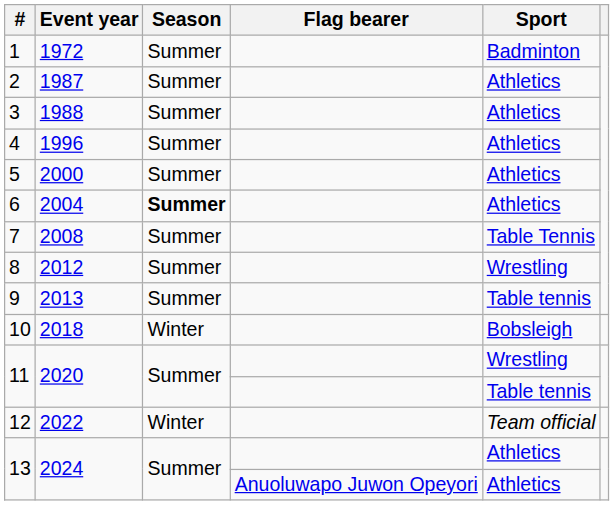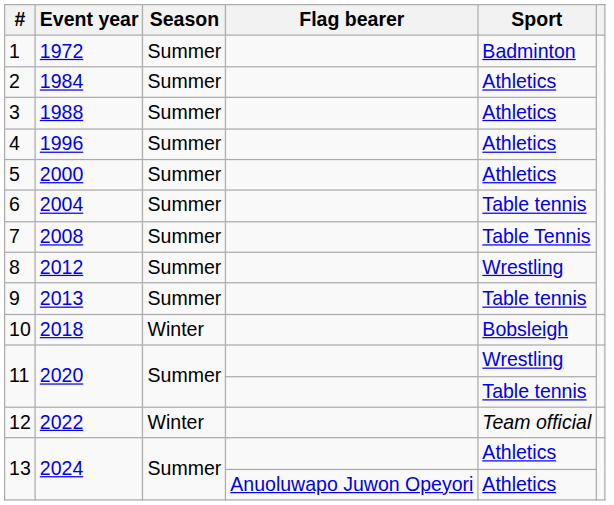 <table class="wikitable sortable">
 <tr>
 <th>#</th>
 <th>Event year</th>
 <th>Season</th>
 <th>Flag bearer</th>
 <th>Sport</th>
 <th></th>
 </tr>
 <tr>
 <td>1</td>
 <td><a href='#'>1972</a></td>
 <td>Summer</td>
 <td></td>
 <td><a href='#'>Badminton</a></td>
 <td rowspan=9></td>
 </tr>
 <tr>
 <td>2</td>
-<td><a href='#'>1987</a></td>
+<td><a href='#'>1984</a></td>
 <td>Summer</td>
 <td></td>
 <td><a href='#'>Athletics</a></td>
 </tr>
 <tr>
 <td>3</td>
 <td><a href='#'>1988</a></td>
 <td>Summer</td>
 <td></td>
 <td><a href='#'>Athletics</a></td>
 </tr>
 <tr>
 <td>4</td>
 <td><a href='#'>1996</a></td>
 <td>Summer</td>
 <td></td>
 <td><a href='#'>Athletics</a></td>
 </tr>
 <tr>
 <td>5</td>
 <td><a href='#'>2000</a></td>
 <td>Summer</td>
 <td></td>
 <td><a href='#'>Athletics</a></td>
 </tr>
 <tr>
 <td>6</td>
 <td><a href='#'>2004</a></td>
-<td><strong>Summer</strong></td>
+<td>Summer</td>
 <td></td>
-<td><a href='#'>Athletics</a></td>
+<td><a href='#'>Table tennis</a></td>
 </tr>
 <tr>
 <td>7</td>
 <td><a href='#'>2008</a></td>
 <td>Summer</td>
 <td></td>
 <td><a href='#'>Table Tennis</a></td>
 </tr>
 <tr>
 <td>8</td>
 <td><a href='#'>2012</a></td>
 <td>Summer</td>
 <td></td>
 <td><a href='#'>Wrestling</a></td>
 </tr>
 <tr>
 <td>9</td>
 <td><a href='#'>2013</a></td>
 <td>Summer</td>
 <td></td>
 <td><a href='#'>Table tennis</a></td>
 </tr>
 <tr>
 <td>10</td>
 <td><a href='#'>2018</a></td>
 <td>Winter</td>
 <td></td>
 <td><a href='#'>Bobsleigh</a></td>
 <td></td>
 </tr>
 <tr>
 <td rowspan=2>11</td>
 <td rowspan=2><a href='#'>2020</a></td>
 <td rowspan=2>Summer</td>
 <td></td>
 <td><a href='#'>Wrestling</a></td>
 <td rowspan=2></td>
 </tr>
 <tr>
 <td></td>
 <td><a href='#'>Table tennis</a></td>
 </tr>
 <tr>
 <td>12</td>
 <td><a href='#'>2022</a></td>
 <td>Winter</td>
 <td></td>
 <td><em>Team official</em></td>
 <td></td>
 </tr>
 <tr>
 <td rowspan=2>13</td>
 <td rowspan=2><a href='#'>2024</a></td>
 <td rowspan=2>Summer</td>
 <td></td>
 <td><a href='#'>Athletics</a></td>
 <td rowspan=2></td>
 </tr>
 <tr>
 <td><a href='#'>Anuoluwapo Juwon Opeyori</a></td>
 <td><a href='#'>Athletics</a></td>
 </tr>
 </table>
